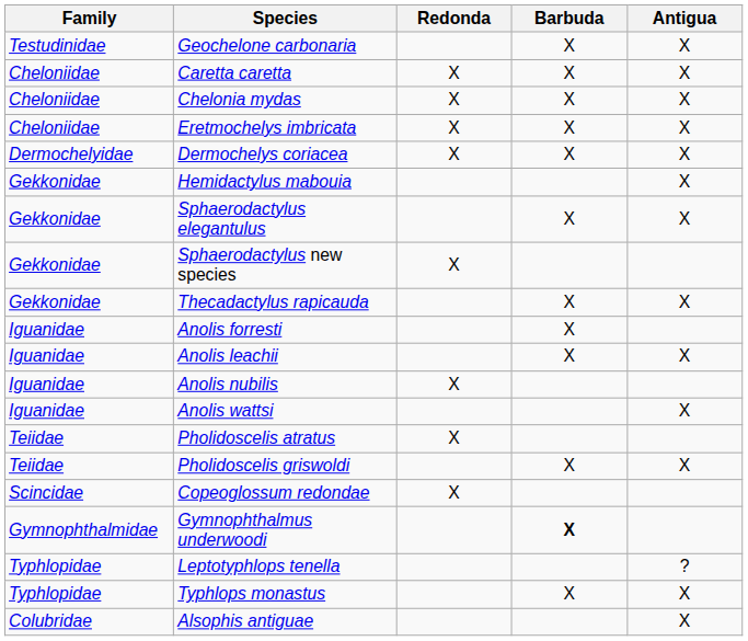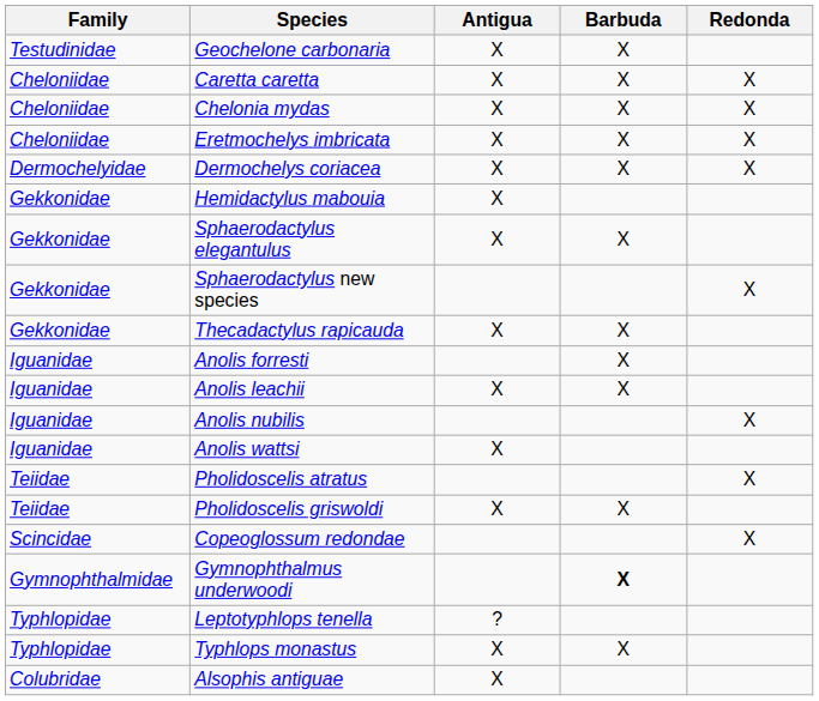 <table class="wikitable sortable">
 <tr>
 <th width=150px>Family</th>
 <th width=200px>Species</th>
+<th width=100px>Antigua</th>
+<th width=100px>Barbuda</th>
 <th width=100px>Redonda</th>
-<th width=100px>Barbuda</th>
-<th width=100px>Antigua</th>
 </tr>
 <tr>
 <td><em><a href='#'>Testudinidae</a></em></td>
 <td><em><a href='#'>Geochelone carbonaria</a></em></td>
-<td></td>
 <td align=center>X</td>
 <td align=center>X</td>
+<td></td>
 </tr>
 <tr>
 <td><em><a href='#'>Cheloniidae</a></em></td>
 <td><em><a href='#'>Caretta caretta</a></em></td>
 <td align=center>X</td>
 <td align=center>X</td>
 <td align=center>X</td>
 </tr>
 <tr>
 <td><em><a href='#'>Cheloniidae</a></em></td>
 <td><em><a href='#'>Chelonia mydas</a></em></td>
 <td align=center>X</td>
 <td align=center>X</td>
 <td align=center>X</td>
 </tr>
 <tr>
 <td><em><a href='#'>Cheloniidae</a></em></td>
 <td><em><a href='#'>Eretmochelys imbricata</a></em></td>
 <td align=center>X</td>
 <td align=center>X</td>
 <td align=center>X</td>
 </tr>
 <tr>
 <td><em><a href='#'>Dermochelyidae</a></em></td>
 <td><em><a href='#'>Dermochelys coriacea</a></em></td>
 <td align=center>X</td>
 <td align=center>X</td>
 <td align=center>X</td>
 </tr>
 <tr>
 <td><em><a href='#'>Gekkonidae</a></em></td>
 <td><em><a href='#'>Hemidactylus mabouia</a></em></td>
+<td align=center>X</td>
+<td></td>
+<td></td>
+</tr>
+<tr>
+<td><em><a href='#'>Gekkonidae</a></em></td>
+<td><em><a href='#'>Sphaerodactylus elegantulus</a></em></td>
+<td align=center>X</td>
+<td align=center>X</td>
+<td></td>
+</tr>
+<tr>
+<td><em><a href='#'>Gekkonidae</a></em></td>
+<td><em><a href='#'>Sphaerodactylus</a></em> new species</td>
 <td></td>
 <td></td>
 <td align=center>X</td>
 </tr>
 <tr>
 <td><em><a href='#'>Gekkonidae</a></em></td>
-<td><em><a href='#'>Sphaerodactylus elegantulus</a></em></td>
-<td></td>
+<td><em><a href='#'>Thecadactylus rapicauda</a></em></td>
 <td align=center>X</td>
 <td align=center>X</td>
-</tr>
-<tr>
-<td><em><a href='#'>Gekkonidae</a></em></td>
-<td><em><a href='#'>Sphaerodactylus</a></em> new species</td>
-<td align=center>X</td>
 <td></td>
-<td></td>
-</tr>
-<tr>
-<td><em><a href='#'>Gekkonidae</a></em></td>
-<td><em><a href='#'>Thecadactylus rapicauda</a></em></td>
-<td></td>
-<td align=center>X</td>
-<td align=center>X</td>
 </tr>
 <tr>
 <td><em><a href='#'>Iguanidae</a></em></td>
 <td><em><a href='#'>Anolis forresti</a></em></td>
 <td></td>
 <td align=center>X</td>
 <td></td>
 </tr>
 <tr>
 <td><em><a href='#'>Iguanidae</a></em></td>
 <td><em><a href='#'>Anolis leachii</a></em></td>
+<td align=center>X</td>
+<td align=center>X</td>
 <td></td>
-<td align=center>X</td>
+</tr>
+<tr>
+<td><em><a href='#'>Iguanidae</a></em></td>
+<td><em><a href='#'>Anolis nubilis</a></em></td>
+<td></td>
+<td></td>
 <td align=center>X</td>
 </tr>
 <tr>
 <td><em><a href='#'>Iguanidae</a></em></td>
-<td><em><a href='#'>Anolis nubilis</a></em></td>
+<td><em><a href='#'>Anolis wattsi</a></em></td>
 <td align=center>X</td>
 <td></td>
 <td></td>
 </tr>
 <tr>
-<td><em><a href='#'>Iguanidae</a></em></td>
-<td><em><a href='#'>Anolis wattsi</a></em></td>
+<td><em><a href='#'>Teiidae</a></em></td>
+<td><em><a href='#'>Pholidoscelis atratus</a></em></td>
 <td></td>
 <td></td>
 <td align=center>X</td>
 </tr>
 <tr>
 <td><em><a href='#'>Teiidae</a></em></td>
-<td><em><a href='#'>Pholidoscelis atratus</a></em></td>
+<td><em><a href='#'>Pholidoscelis griswoldi</a></em></td>
+<td align=center>X</td>
 <td align=center>X</td>
 <td></td>
-<td></td>
-</tr>
-<tr>
-<td><em><a href='#'>Teiidae</a></em></td>
-<td><em><a href='#'>Pholidoscelis griswoldi</a></em></td>
-<td></td>
-<td align=center>X</td>
-<td align=center>X</td>
 </tr>
 <tr>
 <td><em><a href='#'>Scincidae</a></em></td>
 <td><em><a href='#'>Copeoglossum redondae</a></em></td>
-<td align=center>X</td>
 <td></td>
 <td></td>
+<td align=center>X</td>
 </tr>
 <tr>
 <td><em><a href='#'>Gymnophthalmidae</a></em></td>
 <td><em><a href='#'>Gymnophthalmus underwoodi</a></em></td>
 <td></td>
 <td align=center><strong>X</strong></td>
 <td></td>
 </tr>
 <tr>
 <td><em><a href='#'>Typhlopidae</a></em></td>
 <td><em><a href='#'>Leptotyphlops tenella</a></em></td>
+<td align=center>?</td>
 <td></td>
 <td></td>
-<td align=center>?</td>
 </tr>
 <tr>
 <td><em><a href='#'>Typhlopidae</a></em></td>
 <td><em><a href='#'>Typhlops monastus</a></em></td>
-<td></td>
 <td align=center>X</td>
 <td align=center>X</td>
+<td></td>
 </tr>
 <tr>
 <td><em><a href='#'>Colubridae</a></em></td>
 <td><em><a href='#'>Alsophis antiguae</a></em></td>
+<td align=center>X</td>
 <td></td>
 <td></td>
-<td align=center>X</td>
 </tr>
 </table>
